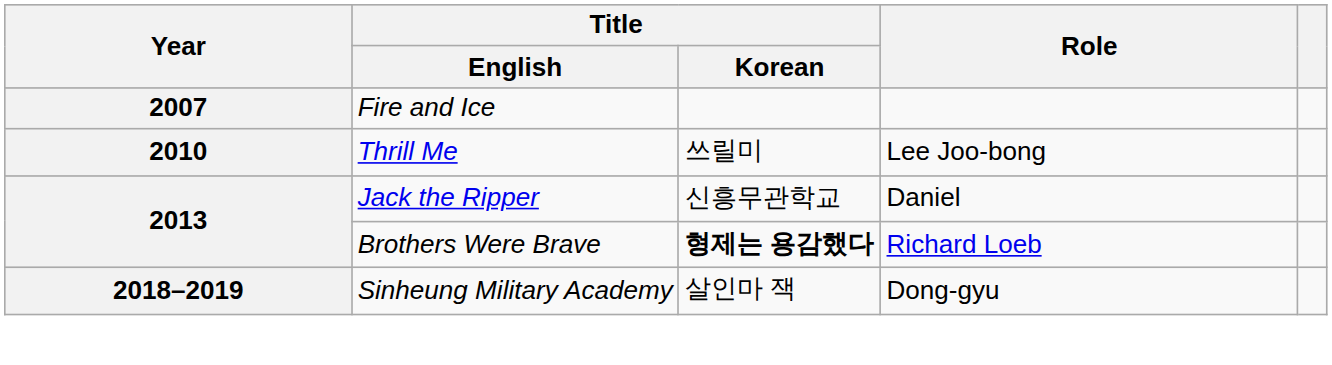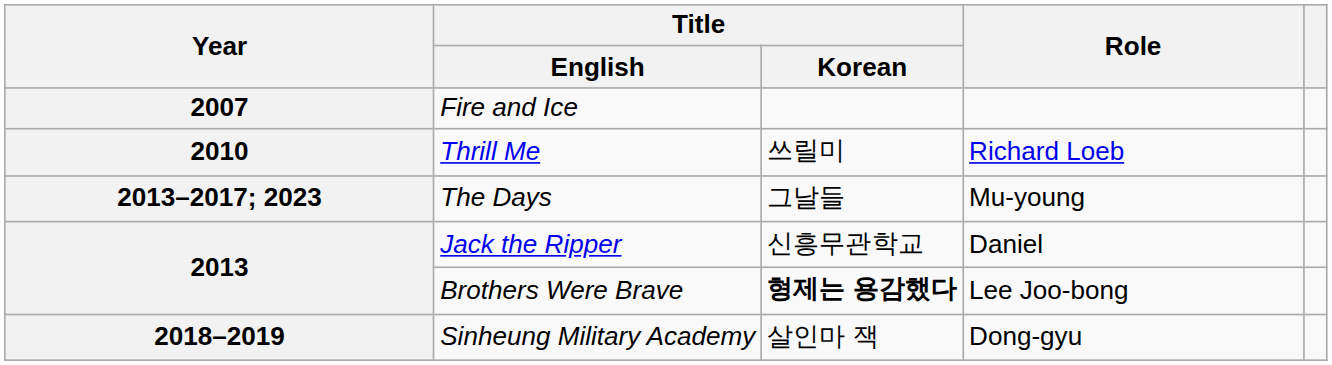 <table class="wikitable sortable plainrowheaders">
 <tr>
 <th rowspan="2" scope="col">Year</th>
 <th colspan="2" scope="col" width="40%">Title</th>
 <th rowspan="2" scope="col">Role</th>
 <th rowspan="2" scope="col" class="unsortable"></th>
 </tr>
 <tr>
 <th>English</th>
 <th>Korean</th>
 </tr>
 <tr>
 <th scope="row">2007</th>
 <td><em>Fire and Ice</em></td>
 <td></td>
 <td></td>
 <td style="text-align:center"></td>
 </tr>
 <tr>
 <th scope="row">2010</th>
 <td><em><a href='#'>Thrill Me</a></em></td>
 <td>쓰릴미</td>
-<td>Lee Joo-bong</td>
+<td><a href='#'>Richard Loeb</a></td>
+<td style="text-align:center"></td>
+</tr>
+<tr>
+<th scope="row">2013–2017; 2023</th>
+<td><em>The Days</em></td>
+<td>그날들</td>
+<td>Mu-young</td>
 <td style="text-align:center"></td>
 </tr>
 <tr>
 <th scope="row" rowspan="2">2013</th>
 <td><em><a href='#'>Jack the Ripper</a></em></td>
 <td>신흥무관학교</td>
 <td>Daniel</td>
 <td style="text-align:center"></td>
 </tr>
 <tr>
 <td><em>Brothers Were Brave</em></td>
 <td><strong>형제는 용감했다</strong></td>
-<td><a href='#'>Richard Loeb</a></td>
+<td>Lee Joo-bong</td>
 <td style="text-align:center"></td>
 </tr>
 <tr>
 <th scope="row">2018–2019</th>
 <td><em>Sinheung Military Academy</em></td>
 <td>살인마 잭</td>
 <td>Dong-gyu</td>
 <td style="text-align:center"></td>
 </tr>
 </table>
